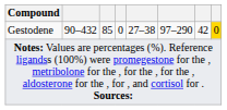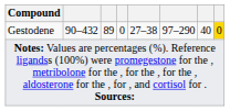 <table class="wikitable mw-collapsible mw-collapsed" style="text-align:left; margin-left:auto; margin-right:auto; border:none;">
 <tr>
 <th>Compound</th>
 <th></th>
 <th></th>
 <th></th>
 <th></th>
 <th></th>
 <th></th>
 <th></th>
 </tr>
 <tr>
 <td>Gestodene</td>
 <td>90–432</td>
-<td>85</td>
+<td>89</td>
 <td>0</td>
 <td>27–38</td>
 <td>97–290</td>
-<td>42</td>
+<td>40</td>
 <td style="background: gold;">0</td>
 </tr>
 <tr class="sortbottom">
 <td colspan="8" style="width: 1px; background-color:#eaecf0; text-align: center;"><strong>Notes:</strong> Values are percentages (%). Reference <a href='#'>ligands</a>s (100%) were <a href='#'>promegestone</a> for the , <a href='#'>metribolone</a> for the , <a href='#'></a> for the ,  for the , <a href='#'>aldosterone</a> for the ,  for , and <a href='#'>cortisol</a> for . <strong>Sources:</strong> </td>
 </tr>
 </table>
